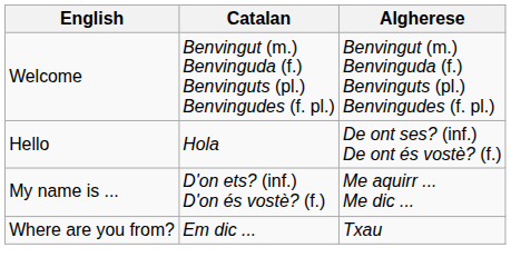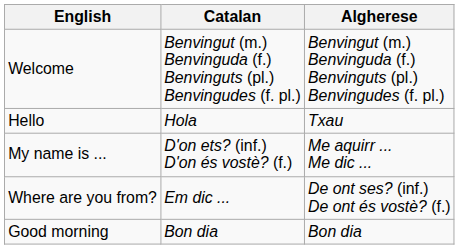 <table class="wikitable">
 <tr>
 <th>English</th>
 <th>Catalan</th>
 <th>Algherese</th>
 </tr>
 <tr>
 <td>Welcome</td>
 <td><em>Benvingut</em> (m.) <br> <em>Benvinguda</em> (f.)<br><em>Benvinguts</em> (pl.) <br> <em>Benvingudes</em> (f. pl.)</td>
 <td><em>Benvingut</em> (m.) <br> <em>Benvinguda</em> (f.)<br><em>Benvinguts</em> (pl.) <br> <em>Benvingudes</em> (f. pl.)</td>
 </tr>
 <tr>
 <td>Hello</td>
 <td><em>Hola</em></td>
-<td><em>De ont ses?</em> (inf.)<br><em>De ont és vostè?</em> (f.)</td>
+<td><em>Txau</em></td>
 </tr>
 <tr>
 <td>My name is ...</td>
 <td><em>D'on ets?</em> (inf.)<br><em>D'on és vostè?</em> (f.)</td>
 <td><em>Me aquirr ...</em><br><em>Me dic ...</em></td>
 </tr>
 <tr>
 <td>Where are you from?</td>
 <td><em>Em dic ...</em></td>
-<td><em>Txau</em></td>
+<td><em>De ont ses?</em> (inf.)<br><em>De ont és vostè?</em> (f.)</td>
+</tr>
+<tr>
+<td>Good morning</td>
+<td><em>Bon dia</em></td>
+<td><em>Bon dia</em></td>
 </tr>
 </table>
